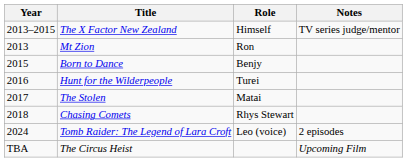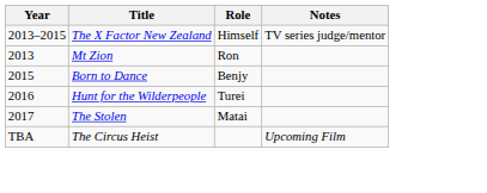 <table class="wikitable">
 <tr>
 <th>Year</th>
 <th>Title</th>
 <th>Role</th>
 <th class="unsortable">Notes</th>
 </tr>
 <tr>
 <td>2013–2015</td>
 <td><em><a href='#'>The X Factor New Zealand</a></em></td>
 <td>Himself</td>
 <td>TV series judge/mentor</td>
 </tr>
 <tr>
 <td>2013</td>
 <td><em><a href='#'>Mt Zion</a></em></td>
 <td>Ron</td>
 <td></td>
 </tr>
 <tr>
 <td>2015</td>
 <td><em><a href='#'>Born to Dance</a></em></td>
 <td>Benjy</td>
 <td></td>
 </tr>
 <tr>
 <td>2016</td>
 <td><em><a href='#'>Hunt for the Wilderpeople</a></em></td>
 <td>Turei</td>
 <td></td>
 </tr>
 <tr>
 <td>2017</td>
 <td><em><a href='#'>The Stolen</a></em></td>
 <td>Matai</td>
 <td></td>
 </tr>
 <tr>
-<td>2018</td>
-<td><em><a href='#'>Chasing Comets</a></em></td>
-<td>Rhys Stewart</td>
-<td></td>
-</tr>
-<tr>
-<td>2024</td>
-<td><em><a href='#'>Tomb Raider: The Legend of Lara Croft</a></em></td>
-<td>Leo (voice)</td>
-<td>2 episodes</td>
-</tr>
-<tr>
 <td>TBA</td>
 <td><em>The Circus Heist</em></td>
 <td></td>
 <td><em>Upcoming Film</em></td>
 </tr>
 </table>
